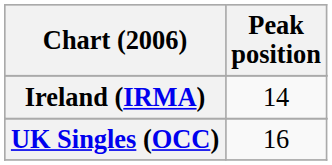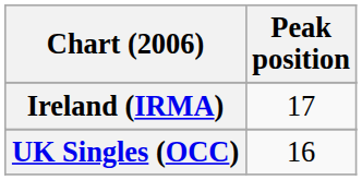 <table class="wikitable sortable plainrowheaders" style="text-align:center">
 <tr>
 <th scope="col">Chart (2006)</th>
 <th scope="col">Peak<br>position</th>
 </tr>
 <tr>
 </tr>
 <tr>
 <th scope="row">Ireland (<a href='#'>IRMA</a>)</th>
-<td>14</td>
+<td>17</td>
 </tr>
 <tr>
 </tr>
 <tr>
 </tr>
 <tr>
 </tr>
 <tr>
 <th scope="row"><a href='#'>UK Singles</a> (<a href='#'>OCC</a>)</th>
 <td>16</td>
 </tr>
 </table>
